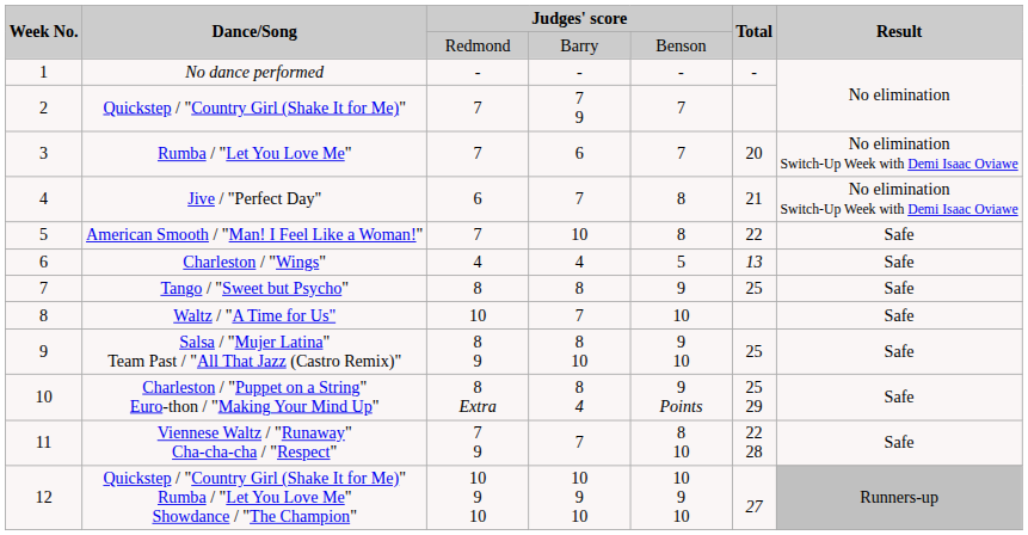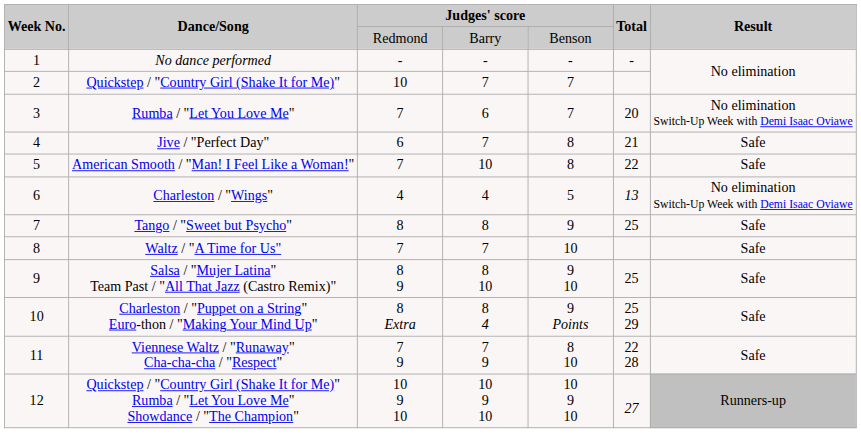 <table class="wikitable collapsible">
 <tr>
 <th rowspan="2" style="background:#ccc; text-align:Center;"><strong>Week No.</strong></th>
 <th rowspan="2" style="background:#ccc; text-align:Center;"><strong>Dance/Song</strong></th>
 <th colspan="3" style="background:#ccc; text-align:Center;"><strong>Judges' score</strong></th>
 <th rowspan="2" style="background:#ccc; text-align:Center;"><strong>Total</strong></th>
 <th rowspan="2" style="background:#ccc; text-align:Center;"><strong>Result</strong></th>
 </tr>
 <tr style="text-align:center; background:#ccc;">
 <td style="width:10%; ">Redmond</td>
 <td style="width:10%; ">Barry</td>
 <td style="width:10%; ">Benson</td>
 </tr>
 <tr style="text-align:center; background:#faf6f6;">
 <td>1</td>
 <td><em>No dance performed</em></td>
 <td>-</td>
 <td>-</td>
 <td>-</td>
 <td>-</td>
 <td rowspan="2">No elimination</td>
 </tr>
 <tr style="text-align:center; background:#faf6f6;">
 <td>2</td>
 <td><a href='#'>Quickstep</a> / "<a href='#'>Country Girl (Shake It for Me)</a>"</td>
+<td>10</td>
 <td>7</td>
-<td>7<br>9</td>
 <td>7</td>
 <td></td>
 </tr>
 <tr style="text-align:center; background:#faf6f6;">
 <td>3</td>
 <td><a href='#'>Rumba</a> / "<a href='#'>Let You Love Me</a>"</td>
 <td>7</td>
 <td>6</td>
 <td>7</td>
 <td>20</td>
 <td>No elimination<br><small>Switch-Up Week with <a href='#'>Demi Isaac Oviawe</a></small></td>
 </tr>
 <tr style="text-align:center; background:#faf6f6;">
 <td>4</td>
 <td><a href='#'>Jive</a> / "Perfect Day"</td>
 <td>6</td>
 <td>7</td>
 <td>8</td>
 <td>21</td>
-<td>No elimination<br><small>Switch-Up Week with <a href='#'>Demi Isaac Oviawe</a></small></td>
+<td>Safe</td>
 </tr>
 <tr style="text-align:center; background:#faf6f6;">
 <td>5</td>
 <td><a href='#'>American Smooth</a> / "<a href='#'>Man! I Feel Like a Woman!</a>"</td>
 <td>7</td>
 <td>10</td>
 <td>8</td>
 <td>22</td>
 <td>Safe</td>
 </tr>
 <tr style="text-align:center; background:#faf6f6;">
 <td>6</td>
 <td><a href='#'>Charleston</a> / "<a href='#'>Wings</a>"</td>
 <td>4</td>
 <td>4</td>
 <td>5</td>
 <td><span><em>13</em></span></td>
-<td>Safe</td>
+<td>No elimination<br><small>Switch-Up Week with <a href='#'>Demi Isaac Oviawe</a></small></td>
 </tr>
 <tr style="text-align:center; background:#faf6f6;">
 <td>7</td>
 <td><a href='#'>Tango</a> / "<a href='#'>Sweet but Psycho</a>"</td>
 <td>8</td>
 <td>8</td>
 <td>9</td>
 <td>25</td>
 <td>Safe</td>
 </tr>
 <tr style="text-align:center; background:#faf6f6">
 <td>8</td>
 <td><a href='#'>Waltz</a> / "<a href='#'>A Time for Us"</a></td>
-<td>10</td>
+<td>7</td>
 <td>7</td>
 <td>10</td>
 <td></td>
 <td>Safe</td>
 </tr>
 <tr style="text-align:center; background:#faf6f6">
 <td>9</td>
 <td><a href='#'>Salsa</a> / "<a href='#'>Mujer Latina</a>"<br>Team Past / "<a href='#'>All That Jazz</a> (Castro Remix)"</td>
 <td>8<br>9</td>
 <td>8<br>10</td>
 <td>9<br>10</td>
 <td>25<br></td>
 <td>Safe</td>
 </tr>
 <tr style="text-align:center; background:#faf6f6">
 <td>10</td>
 <td><a href='#'>Charleston</a> / "<a href='#'>Puppet on a String</a>"<br><a href='#'>Euro</a>-thon / "<a href='#'>Making Your Mind Up</a>"</td>
 <td>8<br><em>Extra</em></td>
 <td>8<br><em>4</em></td>
 <td>9<br><em>Points</em></td>
 <td>25<br>29</td>
 <td>Safe</td>
 </tr>
 <tr style="text-align:center; background:#faf6f6">
 <td>11</td>
 <td><a href='#'>Viennese Waltz</a> / "<a href='#'>Runaway</a>"<br><a href='#'>Cha-cha-cha</a> / "<a href='#'>Respect</a>"</td>
 <td>7<br>9</td>
-<td>7</td>
+<td>7<br>9</td>
 <td>8<br>10</td>
 <td>22<br>28</td>
 <td>Safe</td>
 </tr>
 <tr style="text-align:center; background:#faf6f6">
 <td>12</td>
 <td><a href='#'>Quickstep</a> / "<a href='#'>Country Girl (Shake It for Me)</a>"<br><a href='#'>Rumba</a> / "<a href='#'>Let You Love Me</a>"<br><a href='#'>Showdance</a> / "<a href='#'>The Champion</a>"</td>
 <td>10<br>9<br>10</td>
 <td>10<br>9<br>10</td>
 <td>10<br>9<br>10</td>
 <td><br><span><em>27</em></span><br></td>
 <td rowspan="3" style="background:silver;">Runners-up</td>
 </tr>
 </table>
